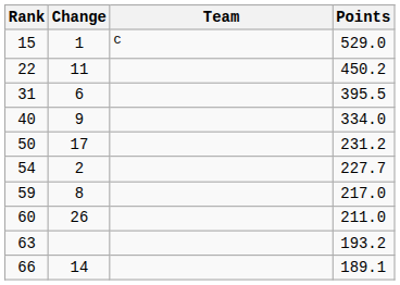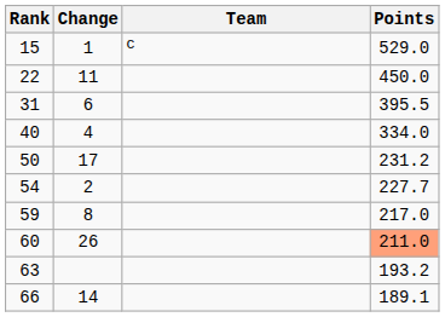 <table class=wikitable style="text-align:center;">
 <tr>
 <th>Rank</th>
 <th>Change</th>
 <th width=185>Team</th>
 <th>Points</th>
 </tr>
 <tr>
 <td>15</td>
 <td> 1</td>
 <td align=left> <sup>C</sup></td>
 <td>529.0</td>
 </tr>
 <tr>
 <td>22</td>
 <td> 11</td>
 <td align=left></td>
-<td>450.2</td>
+<td>450.0</td>
 </tr>
 <tr>
 <td>31</td>
 <td> 6</td>
 <td align=left></td>
 <td>395.5</td>
 </tr>
 <tr>
 <td>40</td>
-<td> 9</td>
+<td> 4</td>
 <td align=left></td>
 <td>334.0</td>
 </tr>
 <tr>
 <td>50</td>
 <td> 17</td>
 <td align=left></td>
 <td>231.2</td>
 </tr>
 <tr>
 <td>54</td>
 <td> 2</td>
 <td align=left></td>
 <td>227.7</td>
 </tr>
 <tr>
 <td>59</td>
 <td> 8</td>
 <td align=left></td>
 <td>217.0</td>
 </tr>
 <tr>
 <td>60</td>
 <td> 26</td>
 <td align=left></td>
-<td>211.0</td>
+<td style="background: lightsalmon;">211.0</td>
 </tr>
 <tr>
 <td>63</td>
 <td></td>
 <td align=left></td>
 <td>193.2</td>
 </tr>
 <tr>
 <td>66</td>
 <td> 14</td>
 <td align=left></td>
 <td>189.1</td>
 </tr>
 </table>
